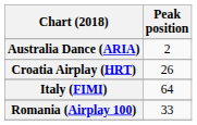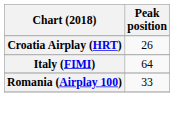 <table class="wikitable sortable plainrowheaders" style="text-align:center">
 <tr>
 <th scope="col">Chart (2018)</th>
 <th scope="col">Peak<br> position</th>
 </tr>
 <tr>
-</tr>
-<tr>
-<th scope="row">Australia Dance (<a href='#'>ARIA</a>)</th>
-<td>2</td>
 </tr>
 <tr>
 </tr>
 <tr>
 </tr>
 <tr>
 </tr>
 <tr>
 </tr>
 <tr>
 <th scope="row">Croatia Airplay (<a href='#'>HRT</a>)</th>
 <td>26</td>
 </tr>
 <tr>
 </tr>
 <tr>
 </tr>
 <tr>
 </tr>
 <tr>
 </tr>
 <tr>
 </tr>
 <tr>
 </tr>
 <tr>
 </tr>
 <tr>
 </tr>
 <tr>
 <th scope="row">Italy (<a href='#'>FIMI</a>)</th>
 <td>64</td>
 </tr>
 <tr>
 </tr>
 <tr>
 </tr>
 <tr>
 </tr>
 <tr>
 </tr>
 <tr>
 </tr>
 <tr>
 <th scope="row">Romania (<a href='#'>Airplay 100</a>)</th>
 <td>33</td>
 </tr>
 <tr>
 </tr>
 <tr>
 </tr>
 <tr>
 </tr>
 <tr>
 </tr>
 <tr>
 </tr>
 <tr>
 </tr>
 <tr>
 </tr>
 <tr>
 </tr>
 <tr>
 </tr>
 <tr>
 </tr>
 </table>
